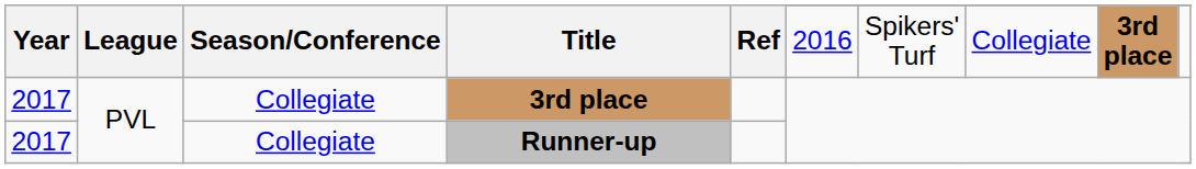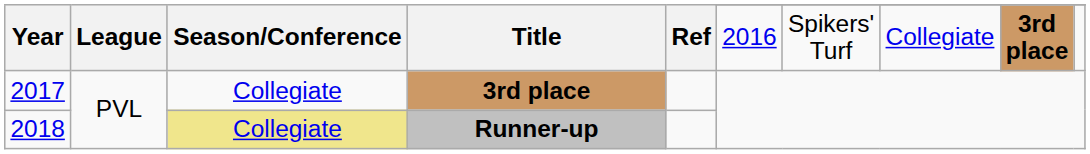 <table class="wikitable sortable" style="text-align:center" width="80%">
 <tr>
 <th style="width:5px;" rowspan="2">Year</th>
 <th style="width:25px;" rowspan="2">League</th>
 <th style="width:100px;" rowspan="2">Season/Conference</th>
 <th style="width:180px;" rowspan="2">Title</th>
 <th style="width:25px;" rowspan="2">Ref</th>
 </tr>
 <tr align=center>
 <td><a href='#'>2016</a></td>
 <td rowspan=1>Spikers' Turf</td>
 <td><a href='#'>Collegiate</a></td>
 <td style="background:#cc9966;"><strong>3rd place</strong></td>
 <td></td>
 </tr>
 <tr align=center>
 <td><a href='#'>2017</a></td>
 <td rowspan=2>PVL</td>
 <td><a href='#'>Collegiate</a></td>
 <td style="background:#cc9966;"><strong>3rd place</strong></td>
 <td></td>
 </tr>
 <tr align=center>
-<td><a href='#'>2017</a></td>
-<td><a href='#'>Collegiate</a></td>
+<td><a href='#'>2018</a></td>
+<td style="background: khaki;"><a href='#'>Collegiate</a></td>
 <td style="background:silver;"><strong>Runner-up</strong></td>
 <td></td>
 </tr>
 </table>
